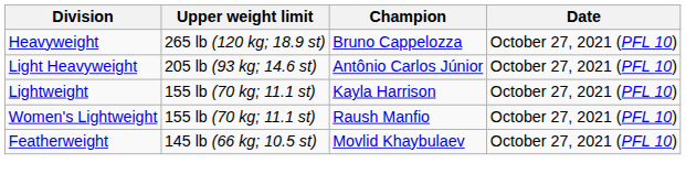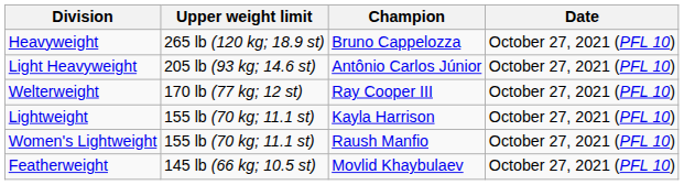 <table class="wikitable">
 <tr>
 <th>Division</th>
 <th>Upper weight limit</th>
 <th>Champion</th>
 <th>Date</th>
 </tr>
 <tr>
 <td><a href='#'>Heavyweight</a></td>
 <td>265 lb <em>(120 kg; 18.9 st)</em></td>
 <td><a href='#'>Bruno Cappelozza</a></td>
 <td>October 27, 2021 (<em><a href='#'>PFL 10</a></em>)</td>
 </tr>
 <tr>
 <td><a href='#'>Light Heavyweight</a></td>
 <td>205 lb <em>(93 kg; 14.6 st)</em></td>
 <td><a href='#'>Antônio Carlos Júnior</a></td>
+<td>October 27, 2021 (<em><a href='#'>PFL 10</a></em>)</td>
+</tr>
+<tr>
+<td><a href='#'>Welterweight</a></td>
+<td>170 lb <em>(77 kg; 12 st)</em></td>
+<td><a href='#'>Ray Cooper III</a></td>
 <td>October 27, 2021 (<em><a href='#'>PFL 10</a></em>)</td>
 </tr>
 <tr>
 <td><a href='#'>Lightweight</a></td>
 <td>155 lb <em>(70 kg; 11.1 st)</em></td>
 <td><a href='#'>Kayla Harrison</a></td>
 <td>October 27, 2021 (<em><a href='#'>PFL 10</a></em>)</td>
 </tr>
 <tr>
 <td><a href='#'>Women's Lightweight</a></td>
 <td>155 lb <em>(70 kg; 11.1 st)</em></td>
 <td><a href='#'>Raush Manfio</a></td>
 <td>October 27, 2021 (<em><a href='#'>PFL 10</a></em>)</td>
 </tr>
 <tr>
 <td><a href='#'>Featherweight</a></td>
 <td>145 lb <em>(66 kg; 10.5 st)</em></td>
 <td><a href='#'>Movlid Khaybulaev</a></td>
 <td>October 27, 2021 (<em><a href='#'>PFL 10</a></em>)</td>
 </tr>
 </table>
